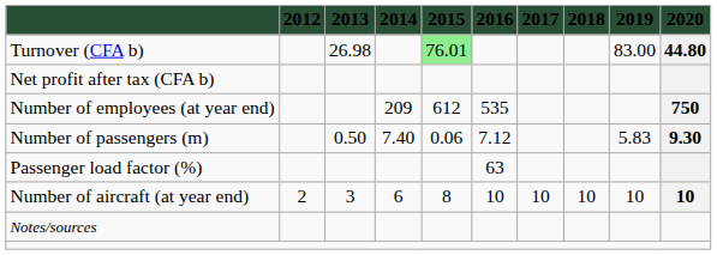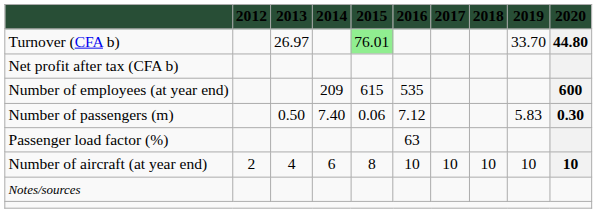 <table class="wikitable"  style="margin:1em auto;">
 <tr style="text-align:center;">
 <th style="background: #284e36;"></th>
 <th style="background: #284e36;"><span>2012</span></th>
 <th style="background: #284e36;"><span>2013</span></th>
 <th style="background: #284e36;"><span>2014</span></th>
 <th style="background: #284e36;"><span>2015</span></th>
 <th style="background: #284e36;"><span>2016</span></th>
 <th style="background: #284e36;"><span>2017</span></th>
 <th style="background: #284e36;"><span>2018</span></th>
 <th style="background: #284e36;"><span>2019</span></th>
 <th style="background: #284e36;"><span>2020</span></th>
 </tr>
 <tr>
 <td>Turnover (<a href='#'>CFA</a> b)</td>
 <td align=center></td>
-<td align=center>26.98</td>
+<td align=center>26.97</td>
 <td align=center></td>
 <td align=center style="background: lightgreen;">76.01</td>
 <td align=center></td>
 <td align=center></td>
 <td align=center></td>
-<td align=center>83.00</td>
+<td align=center>33.70</td>
 <th align=center>44.80</th>
 </tr>
 <tr>
 <td>Net profit after tax (CFA b)</td>
 <td align=center></td>
 <td align=center></td>
 <td align=center></td>
 <td align=center></td>
 <td align=center></td>
 <td align=center></td>
 <td align=center></td>
 <td align=center></td>
 <th align=center></th>
 </tr>
 <tr>
 <td>Number of employees (at year end)</td>
 <td align=center></td>
 <td align=center></td>
 <td align=center>209</td>
-<td align=center>612</td>
+<td align=center>615</td>
 <td align=center>535</td>
 <td align=center></td>
 <td align=center></td>
 <td align=center></td>
-<th align=center>750</th>
+<th align=center>600</th>
 </tr>
 <tr>
 <td>Number of passengers (m)</td>
 <td align=center></td>
 <td align=center>0.50</td>
 <td align=center>7.40</td>
 <td align=center>0.06</td>
 <td align=center>7.12</td>
 <td align=center></td>
 <td align=center></td>
 <td align=center>5.83</td>
-<th align=center>9.30</th>
+<th align=center>0.30</th>
 </tr>
 <tr>
 <td>Passenger load factor (%)</td>
 <td align=center></td>
 <td align=center></td>
 <td align=center></td>
 <td align=center></td>
 <td align=center>63</td>
 <td align=center></td>
 <td align=center></td>
 <td align=center></td>
 <th align=center></th>
 </tr>
 <tr>
 <td>Number of aircraft (at year end)</td>
 <td align=center>2</td>
-<td align=center>3</td>
+<td align=center>4</td>
 <td align=center>6</td>
 <td align=center>8</td>
 <td align=center>10</td>
 <td align=center>10</td>
 <td align=center>10</td>
 <td align=center>10</td>
 <th align=center>10</th>
 </tr>
 <tr>
 <td><small><em>Notes/sources</em></small></td>
 <td align=center></td>
 <td align=center></td>
 <td align=center></td>
 <td align=center></td>
 <td align=center><br></td>
 <td align=center></td>
 <td align=center></td>
 <td align=center></td>
 <td align=center><br></td>
 </tr>
 <tr>
 <td colspan="13" style="text-align:left;"></td>
 </tr>
 </table>
